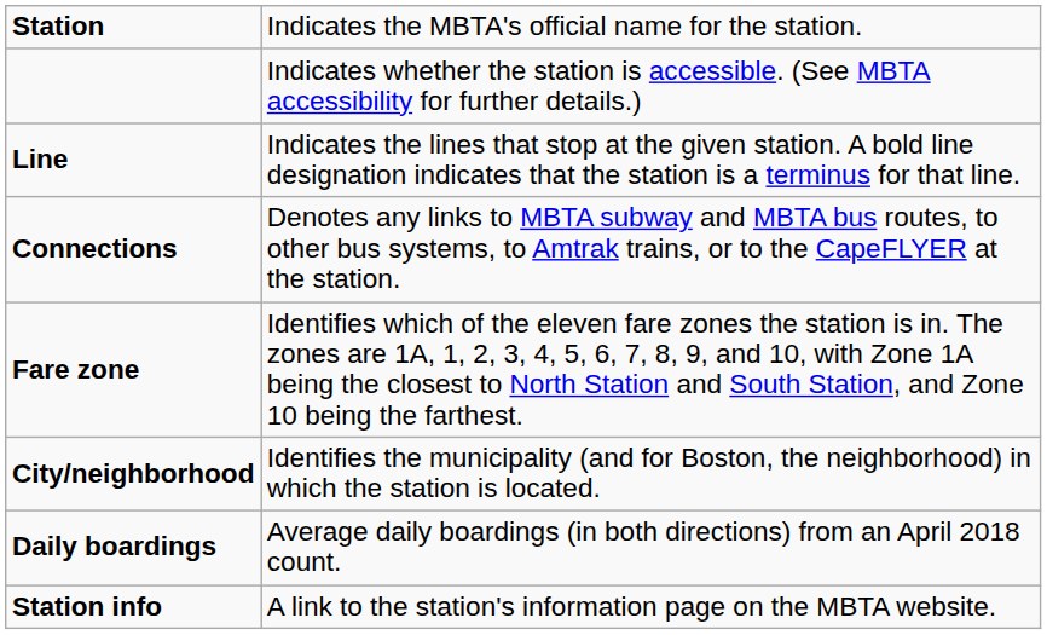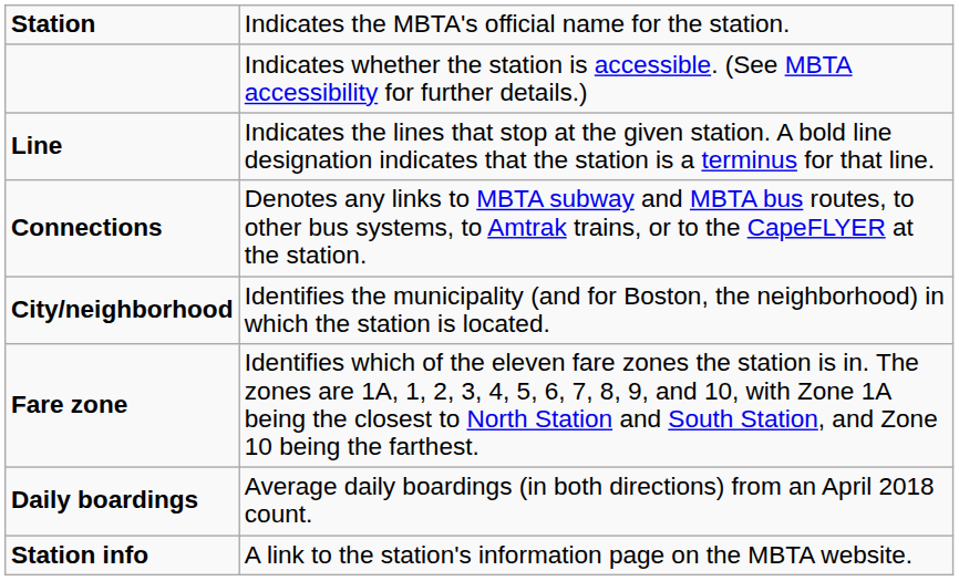 <table class="wikitable" border="1">
 <tr>
 <td><strong>Station</strong></td>
 <td>Indicates the MBTA's official name for the station.</td>
 </tr>
 <tr>
 <td></td>
 <td>Indicates whether the station is <a href='#'>accessible</a>. (See <a href='#'>MBTA accessibility</a> for further details.)</td>
 </tr>
 <tr>
 <td><strong>Line</strong></td>
 <td>Indicates the lines that stop at the given station. A bold line designation indicates that the station is a <a href='#'>terminus</a> for that line.</td>
 </tr>
 <tr>
 <td><strong>Connections</strong></td>
 <td>Denotes any links to <a href='#'>MBTA subway</a> and <a href='#'>MBTA bus</a> routes, to other bus systems, to <a href='#'>Amtrak</a> trains, or to the <a href='#'>CapeFLYER</a> at the station.</td>
 </tr>
 <tr>
+<td><strong>City/neighborhood</strong></td>
+<td>Identifies the municipality (and for Boston, the neighborhood) in which the station is located.</td>
+</tr>
+<tr>
 <td><strong>Fare zone</strong></td>
 <td>Identifies which of the eleven fare zones the station is in. The zones are 1A, 1, 2, 3, 4, 5, 6, 7, 8, 9, and 10, with Zone 1A being the closest to <a href='#'>North Station</a> and <a href='#'>South Station</a>, and Zone 10 being the farthest.</td>
-</tr>
-<tr>
-<td><strong>City/neighborhood</strong></td>
-<td>Identifies the municipality (and for Boston, the neighborhood) in which the station is located.</td>
 </tr>
 <tr>
 <td><strong>Daily boardings</strong></td>
 <td>Average daily boardings (in both directions) from an April 2018 count.</td>
 </tr>
 <tr>
 <td><strong>Station info</strong></td>
 <td>A link to the station's information page on the MBTA website.</td>
 </tr>
 </table>
